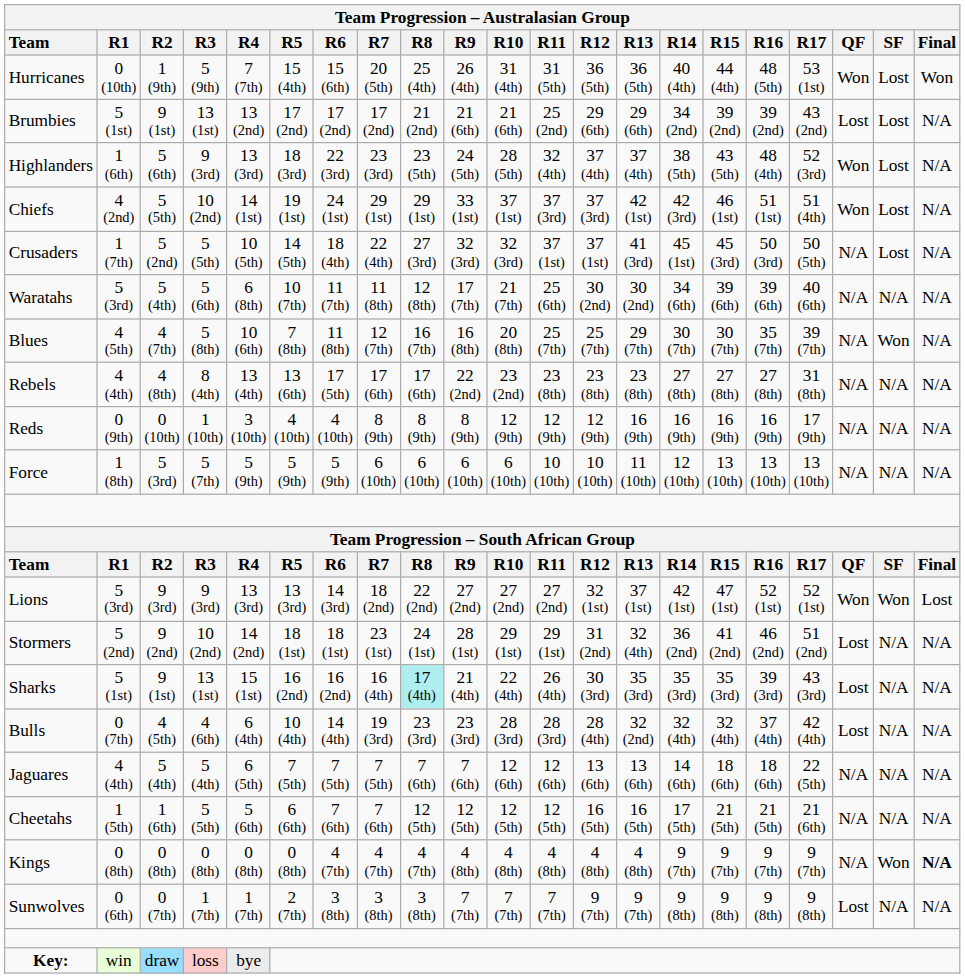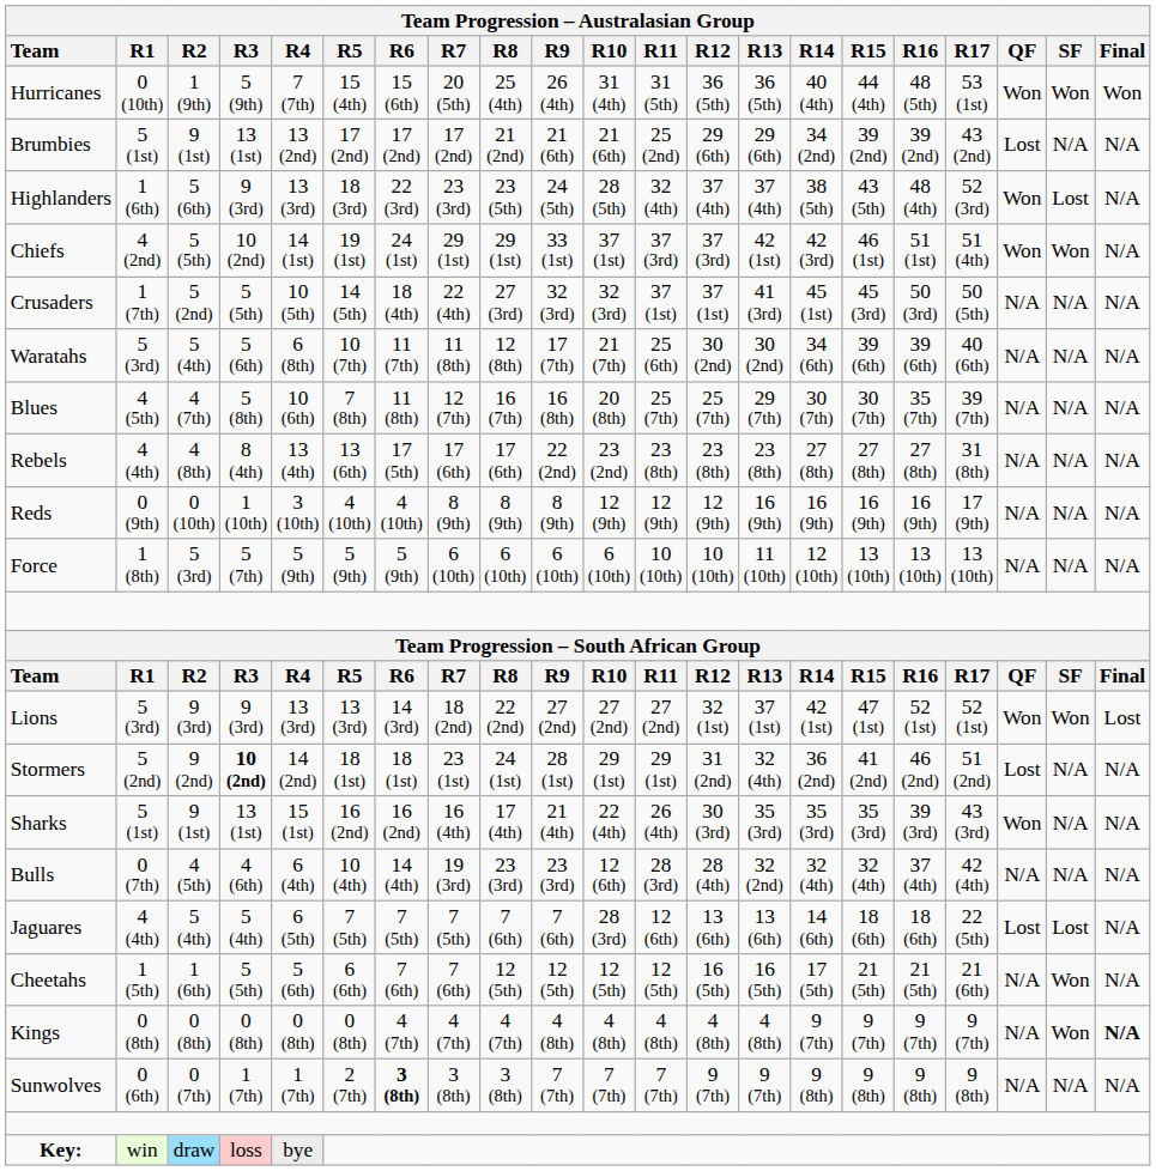 <table class="wikitable collapsible" style="text-align:center; line-height:100%; width:80%; font-size:90%">
 <tr>
 <th colspan=100%>Team Progression – Australasian Group</th>
 </tr>
 <tr>
 <th style="text-align:left; width:20%;">Team</th>
 <th style="width:4%;">R1</th>
 <th style="width:4%;">R2</th>
 <th style="width:4%;">R3</th>
 <th style="width:4%;">R4</th>
 <th style="width:4%;">R5</th>
 <th style="width:4%;">R6</th>
 <th style="width:4%;">R7</th>
 <th style="width:4%;">R8</th>
 <th style="width:4%;">R9</th>
 <th style="width:4%;">R10</th>
 <th style="width:4%;">R11</th>
 <th style="width:4%;">R12</th>
 <th style="width:4%;">R13</th>
 <th style="width:4%;">R14</th>
 <th style="width:4%;">R15</th>
 <th style="width:4%;">R16</th>
 <th style="width:4%;">R17</th>
 <th style="width:4%;">QF</th>
 <th style="width:4%;">SF</th>
 <th style="width:4%;">Final</th>
 </tr>
 <tr>
 <td style="text-align:left;">Hurricanes</td>
 <td>0 <br> <small>(10th)</small></td>
 <td>1 <br> <small>(9th)</small></td>
 <td>5 <br> <small>(9th)</small></td>
 <td>7 <br> <small>(7th)</small></td>
 <td>15 <br> <small>(4th)</small></td>
 <td>15 <br> <small>(6th)</small></td>
 <td>20 <br> <small>(5th)</small></td>
 <td>25 <br> <small>(4th)</small></td>
 <td>26 <br> <small>(4th)</small></td>
 <td>31 <br> <small>(4th)</small></td>
 <td>31 <br> <small>(5th)</small></td>
 <td>36 <br> <small>(5th)</small></td>
 <td>36 <br> <small>(5th)</small></td>
 <td>40 <br> <small>(4th)</small></td>
 <td>44 <br> <small>(4th)</small></td>
 <td>48 <br> <small>(5th)</small></td>
 <td>53 <br> <small>(1st)</small></td>
 <td>Won</td>
-<td>Lost</td>
+<td>Won</td>
 <td>Won</td>
 </tr>
 <tr>
 <td style="text-align:left;">Brumbies</td>
 <td>5 <br> <small>(1st)</small></td>
 <td>9 <br> <small>(1st)</small></td>
 <td>13 <br> <small>(1st)</small></td>
 <td>13 <br> <small>(2nd)</small></td>
 <td>17 <br> <small>(2nd)</small></td>
 <td>17 <br> <small>(2nd)</small></td>
 <td>17 <br> <small>(2nd)</small></td>
 <td>21 <br> <small>(2nd)</small></td>
 <td>21 <br> <small>(6th)</small></td>
 <td>21 <br> <small>(6th)</small></td>
 <td>25 <br> <small>(2nd)</small></td>
 <td>29 <br> <small>(6th)</small></td>
 <td>29 <br> <small>(6th)</small></td>
 <td>34 <br> <small>(2nd)</small></td>
 <td>39 <br> <small>(2nd)</small></td>
 <td>39 <br> <small>(2nd)</small></td>
 <td>43 <br> <small>(2nd)</small></td>
 <td>Lost</td>
-<td>Lost</td>
+<td>N/A</td>
 <td>N/A</td>
 </tr>
 <tr>
 <td style="text-align:left;">Highlanders</td>
 <td>1 <br> <small>(6th)</small></td>
 <td>5 <br> <small>(6th)</small></td>
 <td>9 <br> <small>(3rd)</small></td>
 <td>13 <br> <small>(3rd)</small></td>
 <td>18 <br> <small>(3rd)</small></td>
 <td>22 <br> <small>(3rd)</small></td>
 <td>23 <br> <small>(3rd)</small></td>
 <td>23 <br> <small>(5th)</small></td>
 <td>24 <br> <small>(5th)</small></td>
 <td>28 <br> <small>(5th)</small></td>
 <td>32 <br> <small>(4th)</small></td>
 <td>37 <br> <small>(4th)</small></td>
 <td>37 <br> <small>(4th)</small></td>
 <td>38 <br> <small>(5th)</small></td>
 <td>43 <br> <small>(5th)</small></td>
 <td>48 <br> <small>(4th)</small></td>
 <td>52 <br> <small>(3rd)</small></td>
 <td>Won</td>
 <td>Lost</td>
 <td>N/A</td>
 </tr>
 <tr>
 <td style="text-align:left;">Chiefs</td>
 <td>4 <br> <small>(2nd)</small></td>
 <td>5 <br> <small>(5th)</small></td>
 <td>10 <br> <small>(2nd)</small></td>
 <td>14 <br> <small>(1st)</small></td>
 <td>19 <br> <small>(1st)</small></td>
 <td>24 <br> <small>(1st)</small></td>
 <td>29 <br> <small>(1st)</small></td>
 <td>29 <br> <small>(1st)</small></td>
 <td>33 <br> <small>(1st)</small></td>
 <td>37 <br> <small>(1st)</small></td>
 <td>37 <br> <small>(3rd)</small></td>
 <td>37 <br> <small>(3rd)</small></td>
 <td>42 <br> <small>(1st)</small></td>
 <td>42 <br> <small>(3rd)</small></td>
 <td>46 <br> <small>(1st)</small></td>
 <td>51 <br> <small>(1st)</small></td>
 <td>51 <br> <small>(4th)</small></td>
 <td>Won</td>
-<td>Lost</td>
+<td>Won</td>
 <td>N/A</td>
 </tr>
 <tr>
 <td style="text-align:left;">Crusaders</td>
 <td>1 <br> <small>(7th)</small></td>
 <td>5 <br> <small>(2nd)</small></td>
 <td>5 <br> <small>(5th)</small></td>
 <td>10 <br> <small>(5th)</small></td>
 <td>14 <br> <small>(5th)</small></td>
 <td>18 <br> <small>(4th)</small></td>
 <td>22 <br> <small>(4th)</small></td>
 <td>27 <br> <small>(3rd)</small></td>
 <td>32 <br> <small>(3rd)</small></td>
 <td>32 <br> <small>(3rd)</small></td>
 <td>37 <br> <small>(1st)</small></td>
 <td>37 <br> <small>(1st)</small></td>
 <td>41 <br> <small>(3rd)</small></td>
 <td>45 <br> <small>(1st)</small></td>
 <td>45 <br> <small>(3rd)</small></td>
 <td>50 <br> <small>(3rd)</small></td>
 <td>50 <br> <small>(5th)</small></td>
 <td>N/A</td>
-<td>Lost</td>
+<td>N/A</td>
 <td>N/A</td>
 </tr>
 <tr>
 <td style="text-align:left;">Waratahs</td>
 <td>5 <br> <small>(3rd)</small></td>
 <td>5 <br> <small>(4th)</small></td>
 <td>5 <br> <small>(6th)</small></td>
 <td>6 <br> <small>(8th)</small></td>
 <td>10 <br> <small>(7th)</small></td>
 <td>11 <br> <small>(7th)</small></td>
 <td>11 <br> <small>(8th)</small></td>
 <td>12 <br> <small>(8th)</small></td>
 <td>17 <br> <small>(7th)</small></td>
 <td>21 <br> <small>(7th)</small></td>
 <td>25 <br> <small>(6th)</small></td>
 <td>30 <br> <small>(2nd)</small></td>
 <td>30 <br> <small>(2nd)</small></td>
 <td>34 <br> <small>(6th)</small></td>
 <td>39 <br> <small>(6th)</small></td>
 <td>39 <br> <small>(6th)</small></td>
 <td>40 <br> <small>(6th)</small></td>
 <td>N/A</td>
 <td>N/A</td>
 <td>N/A</td>
 </tr>
 <tr>
 <td style="text-align:left;">Blues</td>
 <td>4 <br> <small>(5th)</small></td>
 <td>4 <br> <small>(7th)</small></td>
 <td>5 <br> <small>(8th)</small></td>
 <td>10 <br> <small>(6th)</small></td>
 <td>7 <br> <small>(8th)</small></td>
 <td>11 <br> <small>(8th)</small></td>
 <td>12 <br> <small>(7th)</small></td>
 <td>16 <br> <small>(7th)</small></td>
 <td>16 <br> <small>(8th)</small></td>
 <td>20 <br> <small>(8th)</small></td>
 <td>25 <br> <small>(7th)</small></td>
 <td>25 <br> <small>(7th)</small></td>
 <td>29 <br> <small>(7th)</small></td>
 <td>30 <br> <small>(7th)</small></td>
 <td>30 <br> <small>(7th)</small></td>
 <td>35 <br> <small>(7th)</small></td>
 <td>39 <br> <small>(7th)</small></td>
 <td>N/A</td>
-<td>Won</td>
+<td>N/A</td>
 <td>N/A</td>
 </tr>
 <tr>
 <td style="text-align:left;">Rebels</td>
 <td>4 <br> <small>(4th)</small></td>
 <td>4 <br> <small>(8th)</small></td>
 <td>8 <br> <small>(4th)</small></td>
 <td>13 <br> <small>(4th)</small></td>
 <td>13 <br> <small>(6th)</small></td>
 <td>17 <br> <small>(5th)</small></td>
 <td>17 <br> <small>(6th)</small></td>
 <td>17 <br> <small>(6th)</small></td>
 <td>22 <br> <small>(2nd)</small></td>
 <td>23 <br> <small>(2nd)</small></td>
 <td>23 <br> <small>(8th)</small></td>
 <td>23 <br> <small>(8th)</small></td>
 <td>23 <br> <small>(8th)</small></td>
 <td>27 <br> <small>(8th)</small></td>
 <td>27 <br> <small>(8th)</small></td>
 <td>27 <br> <small>(8th)</small></td>
 <td>31 <br> <small>(8th)</small></td>
 <td>N/A</td>
 <td>N/A</td>
 <td>N/A</td>
 </tr>
 <tr>
 <td style="text-align:left;">Reds</td>
 <td>0 <br> <small>(9th)</small></td>
 <td>0 <br> <small>(10th)</small></td>
 <td>1 <br> <small>(10th)</small></td>
 <td>3 <br> <small>(10th)</small></td>
 <td>4 <br> <small>(10th)</small></td>
 <td>4 <br> <small>(10th)</small></td>
 <td>8 <br> <small>(9th)</small></td>
 <td>8 <br> <small>(9th)</small></td>
 <td>8 <br> <small>(9th)</small></td>
 <td>12 <br> <small>(9th)</small></td>
 <td>12 <br> <small>(9th)</small></td>
 <td>12 <br> <small>(9th)</small></td>
 <td>16 <br> <small>(9th)</small></td>
 <td>16 <br> <small>(9th)</small></td>
 <td>16 <br> <small>(9th)</small></td>
 <td>16 <br> <small>(9th)</small></td>
 <td>17 <br> <small>(9th)</small></td>
 <td>N/A</td>
 <td>N/A</td>
 <td>N/A</td>
 </tr>
 <tr>
 <td style="text-align:left;">Force</td>
 <td>1 <br> <small>(8th)</small></td>
 <td>5 <br> <small>(3rd)</small></td>
 <td>5 <br> <small>(7th)</small></td>
 <td>5 <br> <small>(9th)</small></td>
 <td>5 <br> <small>(9th)</small></td>
 <td>5 <br> <small>(9th)</small></td>
 <td>6 <br> <small>(10th)</small></td>
 <td>6 <br> <small>(10th)</small></td>
 <td>6 <br> <small>(10th)</small></td>
 <td>6 <br> <small>(10th)</small></td>
 <td>10 <br> <small>(10th)</small></td>
 <td>10 <br> <small>(10th)</small></td>
 <td>11 <br> <small>(10th)</small></td>
 <td>12 <br> <small>(10th)</small></td>
 <td>13 <br> <small>(10th)</small></td>
 <td>13 <br> <small>(10th)</small></td>
 <td>13 <br> <small>(10th)</small></td>
 <td>N/A</td>
 <td>N/A</td>
 <td>N/A</td>
 </tr>
 <tr>
 <td colspan="100%" cellpadding="0" cellspacing="0" style="height: 20px;"></td>
 </tr>
 <tr>
 <th colspan=100%>Team Progression – South African Group</th>
 </tr>
 <tr>
 <th style="text-align:left; width:20%;">Team</th>
 <th style="width:4%;">R1</th>
 <th style="width:4%;">R2</th>
 <th style="width:4%;">R3</th>
 <th style="width:4%;">R4</th>
 <th style="width:4%;">R5</th>
 <th style="width:4%;">R6</th>
 <th style="width:4%;">R7</th>
 <th style="width:4%;">R8</th>
 <th style="width:4%;">R9</th>
 <th style="width:4%;">R10</th>
 <th style="width:4%;">R11</th>
 <th style="width:4%;">R12</th>
 <th style="width:4%;">R13</th>
 <th style="width:4%;">R14</th>
 <th style="width:4%;">R15</th>
 <th style="width:4%;">R16</th>
 <th style="width:4%;">R17</th>
 <th style="width:4%;">QF</th>
 <th style="width:4%;">SF</th>
 <th style="width:4%;">Final</th>
 </tr>
 <tr>
 <td style="text-align:left;">Lions</td>
 <td>5 <br> <small>(3rd)</small></td>
 <td>9 <br> <small>(3rd)</small></td>
 <td>9 <br> <small>(3rd)</small></td>
 <td>13 <br> <small>(3rd)</small></td>
 <td>13 <br> <small>(3rd)</small></td>
 <td>14 <br> <small>(3rd)</small></td>
 <td>18 <br> <small>(2nd)</small></td>
 <td>22 <br> <small>(2nd)</small></td>
 <td>27 <br> <small>(2nd)</small></td>
 <td>27 <br> <small>(2nd)</small></td>
 <td>27 <br> <small>(2nd)</small></td>
 <td>32 <br> <small>(1st)</small></td>
 <td>37 <br> <small>(1st)</small></td>
 <td>42 <br> <small>(1st)</small></td>
 <td>47 <br> <small>(1st)</small></td>
 <td>52 <br> <small>(1st)</small></td>
 <td>52 <br> <small>(1st)</small></td>
 <td>Won</td>
 <td>Won</td>
 <td>Lost</td>
 </tr>
 <tr>
 <td style="text-align:left;">Stormers</td>
 <td>5 <br> <small>(2nd)</small></td>
 <td>9 <br> <small>(2nd)</small></td>
-<td>10 <br> <small>(2nd)</small></td>
+<td><strong>10 <br> <small>(2nd)</small></strong></td>
 <td>14 <br> <small>(2nd)</small></td>
 <td>18 <br> <small>(1st)</small></td>
 <td>18 <br> <small>(1st)</small></td>
 <td>23 <br> <small>(1st)</small></td>
 <td>24 <br> <small>(1st)</small></td>
 <td>28 <br> <small>(1st)</small></td>
 <td>29 <br> <small>(1st)</small></td>
 <td>29 <br> <small>(1st)</small></td>
 <td>31 <br> <small>(2nd)</small></td>
 <td>32 <br> <small>(4th)</small></td>
 <td>36 <br> <small>(2nd)</small></td>
 <td>41 <br> <small>(2nd)</small></td>
 <td>46 <br> <small>(2nd)</small></td>
 <td>51 <br> <small>(2nd)</small></td>
 <td>Lost</td>
 <td>N/A</td>
 <td>N/A</td>
 </tr>
 <tr>
 <td style="text-align:left;">Sharks</td>
 <td>5 <br> <small>(1st)</small></td>
 <td>9 <br> <small>(1st)</small></td>
 <td>13 <br> <small>(1st)</small></td>
 <td>15 <br> <small>(1st)</small></td>
 <td>16 <br> <small>(2nd)</small></td>
 <td>16 <br> <small>(2nd)</small></td>
 <td>16 <br> <small>(4th)</small></td>
-<td style="background: paleturquoise;">17 <br> <small>(4th)</small></td>
+<td>17 <br> <small>(4th)</small></td>
 <td>21 <br> <small>(4th)</small></td>
 <td>22 <br> <small>(4th)</small></td>
 <td>26 <br> <small>(4th)</small></td>
 <td>30 <br> <small>(3rd)</small></td>
 <td>35 <br> <small>(3rd)</small></td>
 <td>35 <br> <small>(3rd)</small></td>
 <td>35 <br> <small>(3rd)</small></td>
 <td>39 <br> <small>(3rd)</small></td>
 <td>43 <br> <small>(3rd)</small></td>
-<td>Lost</td>
+<td>Won</td>
 <td>N/A</td>
 <td>N/A</td>
 </tr>
 <tr>
 <td style="text-align:left;">Bulls</td>
 <td>0 <br> <small>(7th)</small></td>
 <td>4 <br> <small>(5th)</small></td>
 <td>4 <br> <small>(6th)</small></td>
 <td>6 <br> <small>(4th)</small></td>
 <td>10 <br> <small>(4th)</small></td>
 <td>14 <br> <small>(4th)</small></td>
 <td>19 <br> <small>(3rd)</small></td>
 <td>23 <br> <small>(3rd)</small></td>
 <td>23 <br> <small>(3rd)</small></td>
-<td>28 <br> <small>(3rd)</small></td>
+<td>12 <br> <small>(6th)</small></td>
 <td>28 <br> <small>(3rd)</small></td>
 <td>28 <br> <small>(4th)</small></td>
 <td>32 <br> <small>(2nd)</small></td>
 <td>32 <br> <small>(4th)</small></td>
 <td>32 <br> <small>(4th)</small></td>
 <td>37 <br> <small>(4th)</small></td>
 <td>42 <br> <small>(4th)</small></td>
-<td>Lost</td>
+<td>N/A</td>
 <td>N/A</td>
 <td>N/A</td>
 </tr>
 <tr>
 <td style="text-align:left;">Jaguares</td>
 <td>4 <br> <small>(4th)</small></td>
 <td>5 <br> <small>(4th)</small></td>
 <td>5 <br> <small>(4th)</small></td>
 <td>6 <br> <small>(5th)</small></td>
 <td>7 <br> <small>(5th)</small></td>
 <td>7 <br> <small>(5th)</small></td>
 <td>7 <br> <small>(5th)</small></td>
 <td>7 <br> <small>(6th)</small></td>
 <td>7 <br> <small>(6th)</small></td>
-<td>12 <br> <small>(6th)</small></td>
+<td>28 <br> <small>(3rd)</small></td>
 <td>12 <br> <small>(6th)</small></td>
 <td>13 <br> <small>(6th)</small></td>
 <td>13 <br> <small>(6th)</small></td>
 <td>14 <br> <small>(6th)</small></td>
 <td>18 <br> <small>(6th)</small></td>
 <td>18 <br> <small>(6th)</small></td>
 <td>22 <br> <small>(5th)</small></td>
-<td>N/A</td>
-<td>N/A</td>
+<td>Lost</td>
+<td>Lost</td>
 <td>N/A</td>
 </tr>
 <tr>
 <td style="text-align:left;">Cheetahs</td>
 <td>1 <br> <small>(5th)</small></td>
 <td>1 <br> <small>(6th)</small></td>
 <td>5 <br> <small>(5th)</small></td>
 <td>5 <br> <small>(6th)</small></td>
 <td>6 <br> <small>(6th)</small></td>
 <td>7 <br> <small>(6th)</small></td>
 <td>7 <br> <small>(6th)</small></td>
 <td>12 <br> <small>(5th)</small></td>
 <td>12 <br> <small>(5th)</small></td>
 <td>12 <br> <small>(5th)</small></td>
 <td>12 <br> <small>(5th)</small></td>
 <td>16 <br> <small>(5th)</small></td>
 <td>16 <br> <small>(5th)</small></td>
 <td>17 <br> <small>(5th)</small></td>
 <td>21 <br> <small>(5th)</small></td>
 <td>21 <br> <small>(5th)</small></td>
 <td>21 <br> <small>(6th)</small></td>
 <td>N/A</td>
-<td>N/A</td>
+<td>Won</td>
 <td>N/A</td>
 </tr>
 <tr>
 <td style="text-align:left;">Kings</td>
 <td>0 <br> <small>(8th)</small></td>
 <td>0 <br> <small>(8th)</small></td>
 <td>0 <br> <small>(8th)</small></td>
 <td>0 <br> <small>(8th)</small></td>
 <td>0 <br> <small>(8th)</small></td>
 <td>4 <br> <small>(7th)</small></td>
 <td>4 <br> <small>(7th)</small></td>
 <td>4 <br> <small>(7th)</small></td>
 <td>4 <br> <small>(8th)</small></td>
 <td>4 <br> <small>(8th)</small></td>
 <td>4 <br> <small>(8th)</small></td>
 <td>4 <br> <small>(8th)</small></td>
 <td>4 <br> <small>(8th)</small></td>
 <td>9 <br> <small>(7th)</small></td>
 <td>9 <br> <small>(7th)</small></td>
 <td>9 <br> <small>(7th)</small></td>
 <td>9 <br> <small>(7th)</small></td>
 <td>N/A</td>
 <td>Won</td>
 <td><strong>N/A</strong></td>
 </tr>
 <tr>
 <td style="text-align:left;">Sunwolves</td>
 <td>0 <br> <small>(6th)</small></td>
 <td>0 <br> <small>(7th)</small></td>
 <td>1 <br> <small>(7th)</small></td>
 <td>1 <br> <small>(7th)</small></td>
 <td>2 <br> <small>(7th)</small></td>
-<td>3 <br> <small>(8th)</small></td>
+<td><strong>3 <br> <small>(8th)</small></strong></td>
 <td>3 <br> <small>(8th)</small></td>
 <td>3 <br> <small>(8th)</small></td>
 <td>7 <br> <small>(7th)</small></td>
 <td>7 <br> <small>(7th)</small></td>
 <td>7 <br> <small>(7th)</small></td>
 <td>9 <br> <small>(7th)</small></td>
 <td>9 <br> <small>(7th)</small></td>
 <td>9 <br> <small>(8th)</small></td>
 <td>9 <br> <small>(8th)</small></td>
 <td>9 <br> <small>(8th)</small></td>
 <td>9 <br> <small>(8th)</small></td>
-<td>Lost</td>
+<td>N/A</td>
 <td>N/A</td>
 <td>N/A</td>
 </tr>
 <tr>
 <td colspan=100% style="height:10px"></td>
 </tr>
 <tr>
 <td><strong>Key:</strong></td>
 <td style="background:#E8FFD8;">win</td>
 <td style="background:#97DEFF;">draw</td>
 <td style="background:#FFCCCC;">loss</td>
 <td style="background:#ECECEC;">bye</td>
 <td colspan=100%></td>
 </tr>
 </table>
